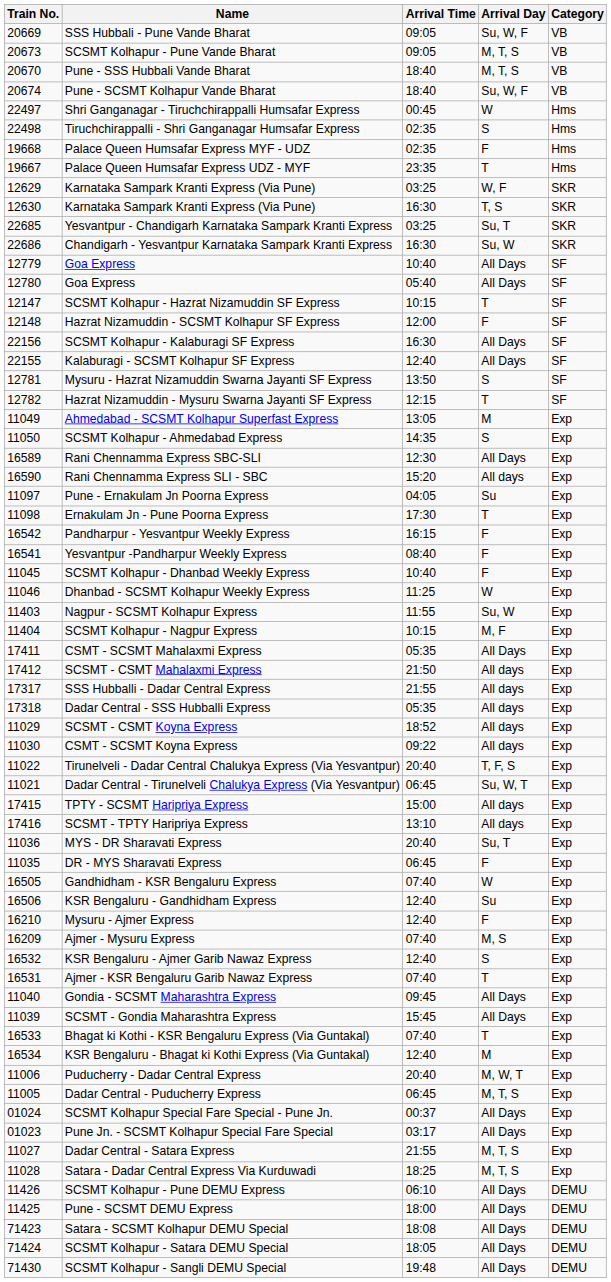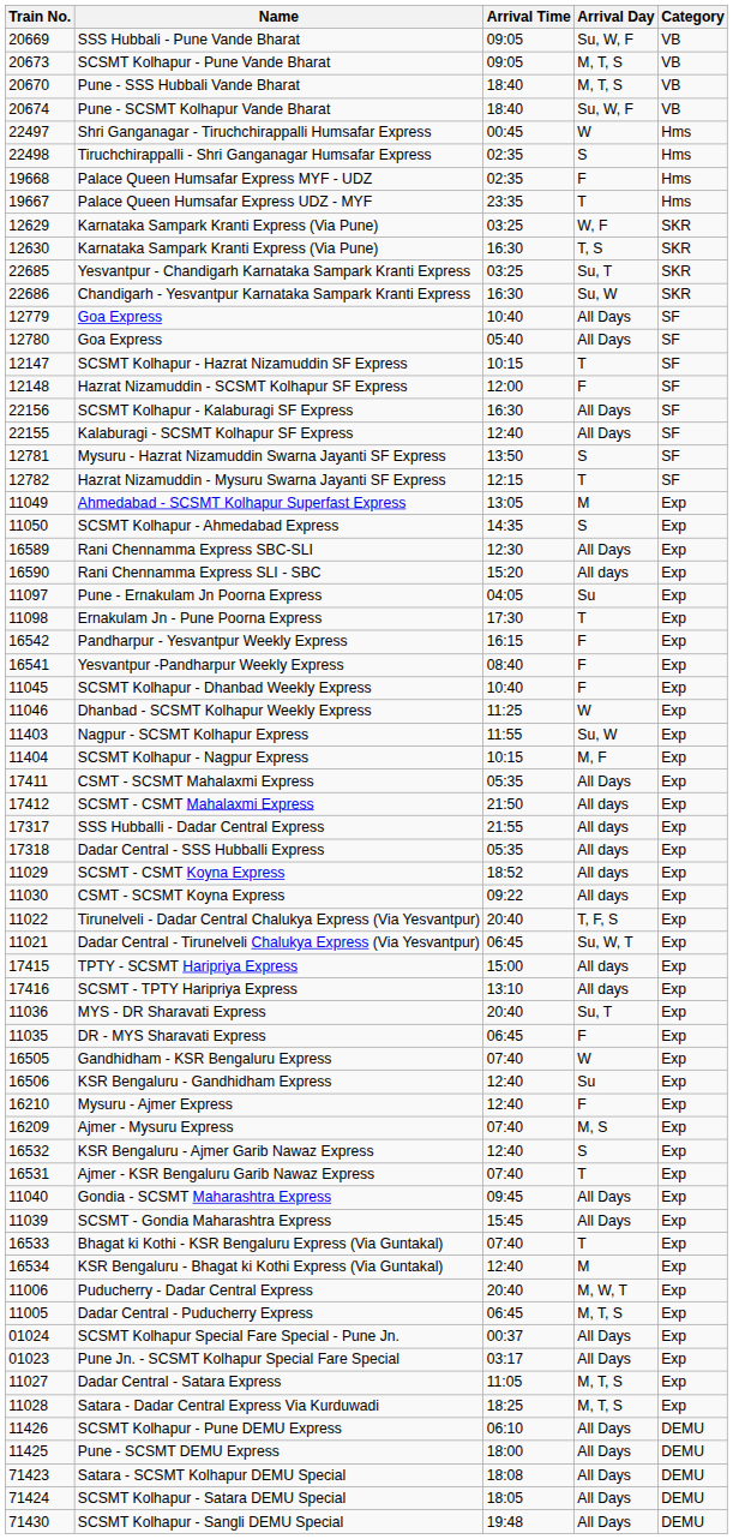 <table class="wikitable">
 <tr>
 <th>Train No.</th>
 <th>Name</th>
 <th>Arrival Time</th>
 <th>Arrival Day</th>
 <th>Category</th>
 </tr>
 <tr>
 <td>20669</td>
 <td>SSS Hubbali - Pune Vande Bharat</td>
 <td>09:05</td>
 <td>Su, W, F</td>
 <td>VB</td>
 </tr>
 <tr>
 <td>20673</td>
 <td>SCSMT Kolhapur -  Pune Vande Bharat</td>
 <td>09:05</td>
 <td>M, T, S</td>
 <td>VB</td>
 </tr>
 <tr>
 <td>20670</td>
 <td>Pune  - SSS Hubbali Vande Bharat</td>
 <td>18:40</td>
 <td>M, T, S</td>
 <td>VB</td>
 </tr>
 <tr>
 <td>20674</td>
 <td>Pune - SCSMT Kolhapur Vande Bharat</td>
 <td>18:40</td>
 <td>Su, W, F</td>
 <td>VB</td>
 </tr>
 <tr>
 <td>22497</td>
 <td>Shri Ganganagar - Tiruchchirappalli Humsafar Express</td>
 <td>00:45</td>
 <td>W</td>
 <td>Hms</td>
 </tr>
 <tr>
 <td>22498</td>
 <td>Tiruchchirappalli - Shri Ganganagar Humsafar Express</td>
 <td>02:35</td>
 <td>S</td>
 <td>Hms</td>
 </tr>
 <tr>
 <td>19668</td>
 <td>Palace Queen Humsafar Express MYF - UDZ</td>
 <td>02:35</td>
 <td>F</td>
 <td>Hms</td>
 </tr>
 <tr>
 <td>19667</td>
 <td>Palace Queen Humsafar Express UDZ - MYF</td>
 <td>23:35</td>
 <td>T</td>
 <td>Hms</td>
 </tr>
 <tr>
 <td>12629</td>
 <td>Karnataka Sampark Kranti Express (Via Pune)</td>
 <td>03:25</td>
 <td>W, F</td>
 <td>SKR</td>
 </tr>
 <tr>
 <td>12630</td>
 <td>Karnataka Sampark Kranti Express (Via Pune)</td>
 <td>16:30</td>
 <td>T, S</td>
 <td>SKR</td>
 </tr>
 <tr>
 <td>22685</td>
 <td>Yesvantpur - Chandigarh Karnataka Sampark Kranti Express</td>
 <td>03:25</td>
 <td>Su, T</td>
 <td>SKR</td>
 </tr>
 <tr>
 <td>22686</td>
 <td>Chandigarh - Yesvantpur Karnataka Sampark Kranti Express</td>
 <td>16:30</td>
 <td>Su, W</td>
 <td>SKR</td>
 </tr>
 <tr>
 <td>12779</td>
 <td><a href='#'>Goa Express</a></td>
 <td>10:40</td>
 <td>All Days</td>
 <td>SF</td>
 </tr>
 <tr>
 <td>12780</td>
 <td>Goa Express</td>
 <td>05:40</td>
 <td>All Days</td>
 <td>SF</td>
 </tr>
 <tr>
 <td>12147</td>
 <td>SCSMT Kolhapur - Hazrat Nizamuddin SF Express</td>
 <td>10:15</td>
 <td>T</td>
 <td>SF</td>
 </tr>
 <tr>
 <td>12148</td>
 <td>Hazrat Nizamuddin - SCSMT Kolhapur SF Express</td>
 <td>12:00</td>
 <td>F</td>
 <td>SF</td>
 </tr>
 <tr>
 <td>22156</td>
 <td>SCSMT Kolhapur - Kalaburagi SF Express</td>
 <td>16:30</td>
 <td>All Days</td>
 <td>SF</td>
 </tr>
 <tr>
 <td>22155</td>
 <td>Kalaburagi - SCSMT Kolhapur SF Express</td>
 <td>12:40</td>
 <td>All Days</td>
 <td>SF</td>
 </tr>
 <tr>
 <td>12781</td>
 <td>Mysuru - Hazrat Nizamuddin Swarna Jayanti SF Express</td>
 <td>13:50</td>
 <td>S</td>
 <td>SF</td>
 </tr>
 <tr>
 <td>12782</td>
 <td>Hazrat Nizamuddin - Mysuru Swarna Jayanti SF Express</td>
 <td>12:15</td>
 <td>T</td>
 <td>SF</td>
 </tr>
 <tr>
 <td>11049</td>
 <td><a href='#'>Ahmedabad - SCSMT Kolhapur Superfast Express</a></td>
 <td>13:05</td>
 <td>M</td>
 <td>Exp</td>
 </tr>
 <tr>
 <td>11050</td>
 <td>SCSMT Kolhapur - Ahmedabad  Express</td>
 <td>14:35</td>
 <td>S</td>
 <td>Exp</td>
 </tr>
 <tr>
 <td>16589</td>
 <td>Rani Chennamma Express SBC-SLI</td>
 <td>12:30</td>
 <td>All Days</td>
 <td>Exp</td>
 </tr>
 <tr>
 <td>16590</td>
 <td>Rani Chennamma Express SLI - SBC</td>
 <td>15:20</td>
 <td>All days</td>
 <td>Exp</td>
 </tr>
 <tr>
 <td>11097</td>
 <td>Pune -  Ernakulam Jn Poorna Express</td>
 <td>04:05</td>
 <td>Su</td>
 <td>Exp</td>
 </tr>
 <tr>
 <td>11098</td>
 <td>Ernakulam Jn - Pune Poorna Express</td>
 <td>17:30</td>
 <td>T</td>
 <td>Exp</td>
 </tr>
 <tr>
 <td>16542</td>
 <td>Pandharpur - Yesvantpur Weekly Express</td>
 <td>16:15</td>
 <td>F</td>
 <td>Exp</td>
 </tr>
 <tr>
 <td>16541</td>
 <td>Yesvantpur -Pandharpur Weekly Express</td>
 <td>08:40</td>
 <td>F</td>
 <td>Exp</td>
 </tr>
 <tr>
 <td>11045</td>
 <td>SCSMT Kolhapur - Dhanbad Weekly Express</td>
 <td>10:40</td>
 <td>F</td>
 <td>Exp</td>
 </tr>
 <tr>
 <td>11046</td>
 <td>Dhanbad - SCSMT Kolhapur Weekly Express</td>
 <td>11:25</td>
 <td>W</td>
 <td>Exp</td>
 </tr>
 <tr>
 <td>11403</td>
 <td>Nagpur - SCSMT Kolhapur Express</td>
 <td>11:55</td>
 <td>Su, W</td>
 <td>Exp</td>
 </tr>
 <tr>
 <td>11404</td>
 <td>SCSMT Kolhapur - Nagpur  Express</td>
 <td>10:15</td>
 <td>M, F</td>
 <td>Exp</td>
 </tr>
 <tr>
 <td>17411</td>
 <td>CSMT - SCSMT Mahalaxmi Express</td>
 <td>05:35</td>
 <td>All Days</td>
 <td>Exp</td>
 </tr>
 <tr>
 <td>17412</td>
 <td>SCSMT - CSMT <a href='#'>Mahalaxmi Express</a></td>
 <td>21:50</td>
 <td>All days</td>
 <td>Exp</td>
 </tr>
 <tr>
 <td>17317</td>
 <td>SSS Hubballi - Dadar Central Express</td>
 <td>21:55</td>
 <td>All days</td>
 <td>Exp</td>
 </tr>
 <tr>
 <td>17318</td>
 <td>Dadar Central - SSS Hubballi Express</td>
 <td>05:35</td>
 <td>All days</td>
 <td>Exp</td>
 </tr>
 <tr>
 <td>11029</td>
 <td>SCSMT - CSMT <a href='#'>Koyna Express</a></td>
 <td>18:52</td>
 <td>All days</td>
 <td>Exp</td>
 </tr>
 <tr>
 <td>11030</td>
 <td>CSMT - SCSMT Koyna Express</td>
 <td>09:22</td>
 <td>All days</td>
 <td>Exp</td>
 </tr>
 <tr>
 <td>11022</td>
 <td>Tirunelveli - Dadar Central Chalukya Express (Via Yesvantpur)</td>
 <td>20:40</td>
 <td>T, F, S</td>
 <td>Exp</td>
 </tr>
 <tr>
 <td>11021</td>
 <td>Dadar Central - Tirunelveli <a href='#'>Chalukya Express</a> (Via Yesvantpur)</td>
 <td>06:45</td>
 <td>Su, W, T</td>
 <td>Exp</td>
 </tr>
 <tr>
 <td>17415</td>
 <td>TPTY - SCSMT <a href='#'>Haripriya Express</a></td>
 <td>15:00</td>
 <td>All days</td>
 <td>Exp</td>
 </tr>
 <tr>
 <td>17416</td>
 <td>SCSMT - TPTY Haripriya Express</td>
 <td>13:10</td>
 <td>All days</td>
 <td>Exp</td>
 </tr>
 <tr>
 <td>11036</td>
 <td>MYS - DR Sharavati Express</td>
 <td>20:40</td>
 <td>Su, T</td>
 <td>Exp</td>
 </tr>
 <tr>
 <td>11035</td>
 <td>DR - MYS Sharavati Express</td>
 <td>06:45</td>
 <td>F</td>
 <td>Exp</td>
 </tr>
 <tr>
 <td>16505</td>
 <td>Gandhidham - KSR Bengaluru Express</td>
 <td>07:40</td>
 <td>W</td>
 <td>Exp</td>
 </tr>
 <tr>
 <td>16506</td>
 <td>KSR Bengaluru - Gandhidham  Express</td>
 <td>12:40</td>
 <td>Su</td>
 <td>Exp</td>
 </tr>
 <tr>
 <td>16210</td>
 <td>Mysuru - Ajmer Express</td>
 <td>12:40</td>
 <td>F</td>
 <td>Exp</td>
 </tr>
 <tr>
 <td>16209</td>
 <td>Ajmer  - Mysuru Express</td>
 <td>07:40</td>
 <td>M, S</td>
 <td>Exp</td>
 </tr>
 <tr>
 <td>16532</td>
 <td>KSR Bengaluru - Ajmer Garib Nawaz Express</td>
 <td>12:40</td>
 <td>S</td>
 <td>Exp</td>
 </tr>
 <tr>
 <td>16531</td>
 <td>Ajmer - KSR Bengaluru  Garib Nawaz Express</td>
 <td>07:40</td>
 <td>T</td>
 <td>Exp</td>
 </tr>
 <tr>
 <td>11040</td>
 <td>Gondia - SCSMT <a href='#'>Maharashtra Express</a></td>
 <td>09:45</td>
 <td>All Days</td>
 <td>Exp</td>
 </tr>
 <tr>
 <td>11039</td>
 <td>SCSMT - Gondia Maharashtra Express</td>
 <td>15:45</td>
 <td>All Days</td>
 <td>Exp</td>
 </tr>
 <tr>
 <td>16533</td>
 <td>Bhagat ki Kothi - KSR Bengaluru Express (Via Guntakal)</td>
 <td>07:40</td>
 <td>T</td>
 <td>Exp</td>
 </tr>
 <tr>
 <td>16534</td>
 <td>KSR Bengaluru - Bhagat ki Kothi Express (Via Guntakal)</td>
 <td>12:40</td>
 <td>M</td>
 <td>Exp</td>
 </tr>
 <tr>
 <td>11006</td>
 <td>Puducherry - Dadar Central Express</td>
 <td>20:40</td>
 <td>M, W, T</td>
 <td>Exp</td>
 </tr>
 <tr>
 <td>11005</td>
 <td>Dadar Central - Puducherry   Express</td>
 <td>06:45</td>
 <td>M, T, S</td>
 <td>Exp</td>
 </tr>
 <tr>
 <td>01024</td>
 <td>SCSMT Kolhapur Special Fare Special -  Pune Jn.</td>
 <td>00:37</td>
 <td>All Days</td>
 <td>Exp</td>
 </tr>
 <tr>
 <td>01023</td>
 <td>Pune Jn. - SCSMT Kolhapur Special Fare Special</td>
 <td>03:17</td>
 <td>All Days</td>
 <td>Exp</td>
 </tr>
 <tr>
 <td>11027</td>
 <td>Dadar Central - Satara Express</td>
-<td>21:55</td>
+<td>11:05</td>
 <td>M, T, S</td>
 <td>Exp</td>
 </tr>
 <tr>
 <td>11028</td>
 <td>Satara - Dadar Central Express Via Kurduwadi</td>
 <td>18:25</td>
 <td>M, T, S</td>
 <td>Exp</td>
 </tr>
 <tr>
 <td>11426</td>
 <td>SCSMT Kolhapur - Pune DEMU Express</td>
 <td>06:10</td>
 <td>All Days</td>
 <td>DEMU</td>
 </tr>
 <tr>
 <td>11425</td>
 <td>Pune - SCSMT DEMU Express</td>
 <td>18:00</td>
 <td>All Days</td>
 <td>DEMU</td>
 </tr>
 <tr>
 <td>71423</td>
 <td>Satara - SCSMT Kolhapur DEMU Special</td>
 <td>18:08</td>
 <td>All Days</td>
 <td>DEMU</td>
 </tr>
 <tr>
 <td>71424</td>
 <td>SCSMT Kolhapur - Satara DEMU Special</td>
 <td>18:05</td>
 <td>All Days</td>
 <td>DEMU</td>
 </tr>
 <tr>
 <td>71430</td>
 <td>SCSMT Kolhapur - Sangli DEMU Special</td>
 <td>19:48</td>
 <td>All Days</td>
 <td>DEMU</td>
 </tr>
 </table>
